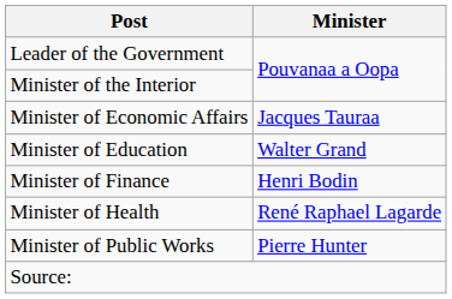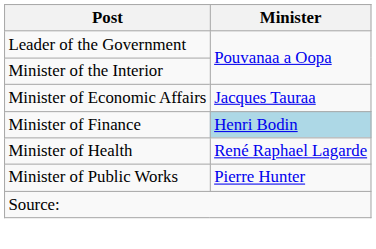 <table class=wikitable>
 <tr>
 <th>Post</th>
 <th>Minister</th>
 </tr>
 <tr>
 <td>Leader of the Government</td>
 <td rowspan=2><a href='#'>Pouvanaa a Oopa</a></td>
 </tr>
 <tr>
 <td>Minister of the Interior</td>
 </tr>
 <tr>
 <td>Minister of Economic Affairs</td>
 <td><a href='#'>Jacques Tauraa</a></td>
 </tr>
 <tr>
-<td>Minister of Education</td>
-<td><a href='#'>Walter Grand</a></td>
-</tr>
-<tr>
 <td>Minister of Finance</td>
-<td><a href='#'>Henri Bodin</a></td>
+<td style="background: lightblue;"><a href='#'>Henri Bodin</a></td>
 </tr>
 <tr>
 <td>Minister of Health</td>
 <td><a href='#'>René Raphael Lagarde</a></td>
 </tr>
 <tr>
 <td>Minister of Public Works</td>
 <td><a href='#'>Pierre Hunter</a></td>
 </tr>
 <tr>
 <td colspan=2>Source: </td>
 </tr>
 </table>
